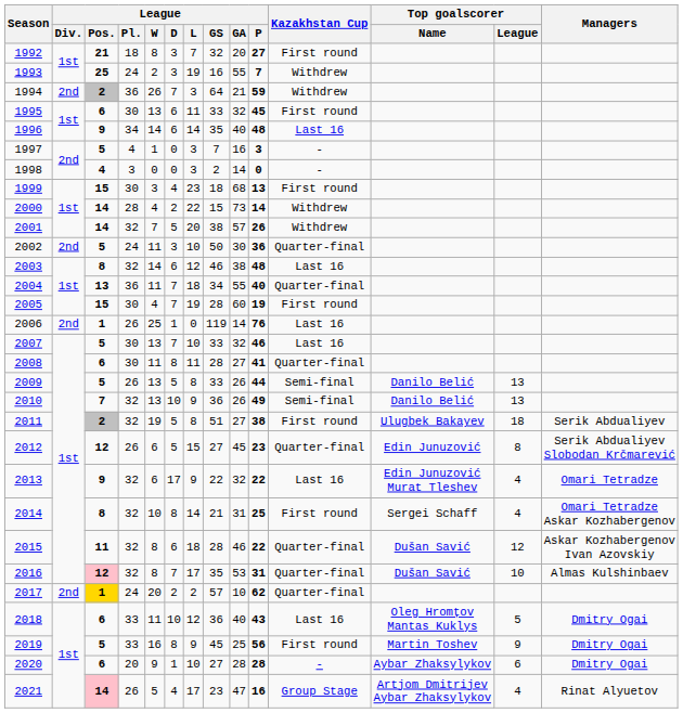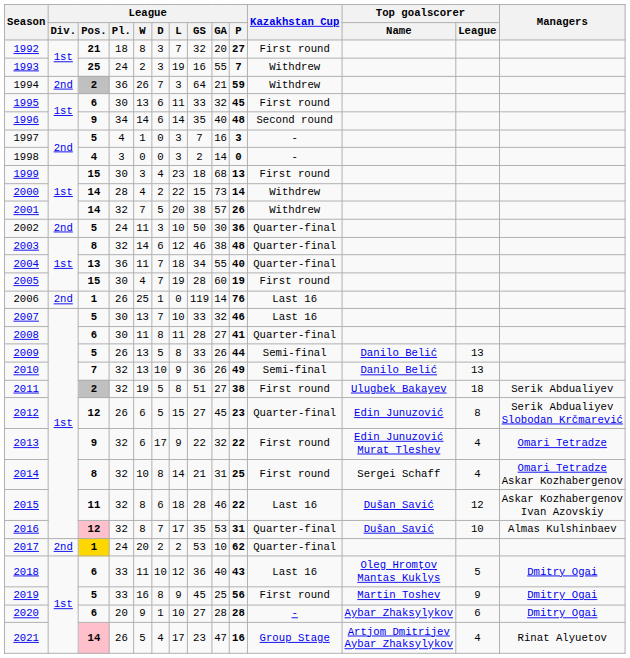 <table class="wikitable mw-collapsible mw-collapsed" style="font-size:90%; text-align:center;">
 <tr style="background:#efefef;">
 <th rowspan="2">Season</th>
 <th colspan="9">League</th>
 <th rowspan="2"><a href='#'>Kazakhstan Cup</a></th>
 <th colspan="2">Top goalscorer</th>
 <th rowspan="2">Managers</th>
 </tr>
 <tr>
 <th>Div.</th>
 <th>Pos.</th>
 <th>Pl.</th>
 <th>W</th>
 <th>D</th>
 <th>L</th>
 <th>GS</th>
 <th>GA</th>
 <th>P</th>
 <th>Name</th>
 <th>League</th>
 </tr>
 <tr>
 <td><a href='#'>1992</a></td>
 <td rowspan="2"><a href='#'>1st</a></td>
 <td><strong>21</strong></td>
 <td>18</td>
 <td>8</td>
 <td>3</td>
 <td>7</td>
 <td>32</td>
 <td>20</td>
 <td><strong>27</strong></td>
 <td>First round</td>
 <td></td>
 <td></td>
 <td></td>
 </tr>
 <tr>
 <td><a href='#'>1993</a></td>
 <td><strong>25</strong></td>
 <td>24</td>
 <td>2</td>
 <td>3</td>
 <td>19</td>
 <td>16</td>
 <td>55</td>
 <td><strong>7</strong></td>
 <td>Withdrew</td>
 <td></td>
 <td></td>
 <td></td>
 </tr>
 <tr>
 <td>1994</td>
 <td><a href='#'>2nd</a></td>
 <td style="background:silver"><strong>2</strong></td>
 <td>36</td>
 <td>26</td>
 <td>7</td>
 <td>3</td>
 <td>64</td>
 <td>21</td>
 <td><strong>59</strong></td>
 <td>Withdrew</td>
 <td></td>
 <td></td>
 <td></td>
 </tr>
 <tr>
 <td><a href='#'>1995</a></td>
 <td rowspan="2"><a href='#'>1st</a></td>
 <td><strong>6</strong></td>
 <td>30</td>
 <td>13</td>
 <td>6</td>
 <td>11</td>
 <td>33</td>
 <td>32</td>
 <td><strong>45</strong></td>
 <td>First round</td>
 <td></td>
 <td></td>
 <td></td>
 </tr>
 <tr>
 <td><a href='#'>1996</a></td>
 <td><strong>9</strong></td>
 <td>34</td>
 <td>14</td>
 <td>6</td>
 <td>14</td>
 <td>35</td>
 <td>40</td>
 <td><strong>48</strong></td>
-<td><a href='#'>Last 16</a></td>
+<td>Second round</td>
 <td></td>
 <td></td>
 <td></td>
 </tr>
 <tr>
 <td>1997</td>
 <td rowspan="2"><a href='#'>2nd</a></td>
 <td><strong>5</strong></td>
 <td>4</td>
 <td>1</td>
 <td>0</td>
 <td>3</td>
 <td>7</td>
 <td>16</td>
 <td><strong>3</strong></td>
 <td>-</td>
 <td></td>
 <td></td>
 <td></td>
 </tr>
 <tr>
 <td>1998</td>
 <td><strong>4</strong></td>
 <td>3</td>
 <td>0</td>
 <td>0</td>
 <td>3</td>
 <td>2</td>
 <td>14</td>
 <td><strong>0</strong></td>
 <td>-</td>
 <td></td>
 <td></td>
 <td></td>
 </tr>
 <tr>
 <td><a href='#'>1999</a></td>
 <td rowspan="3"><a href='#'>1st</a></td>
 <td><strong>15</strong></td>
 <td>30</td>
 <td>3</td>
 <td>4</td>
 <td>23</td>
 <td>18</td>
 <td>68</td>
 <td><strong>13</strong></td>
 <td>First round</td>
 <td></td>
 <td></td>
 <td></td>
 </tr>
 <tr>
 <td><a href='#'>2000</a></td>
 <td><strong>14</strong></td>
 <td>28</td>
 <td>4</td>
 <td>2</td>
 <td>22</td>
 <td>15</td>
 <td>73</td>
 <td><strong>14</strong></td>
 <td>Withdrew</td>
 <td></td>
 <td></td>
 <td></td>
 </tr>
 <tr>
 <td><a href='#'>2001</a></td>
 <td><strong>14</strong></td>
 <td>32</td>
 <td>7</td>
 <td>5</td>
 <td>20</td>
 <td>38</td>
 <td>57</td>
 <td><strong>26</strong></td>
 <td>Withdrew</td>
 <td></td>
 <td></td>
 <td></td>
 </tr>
 <tr>
 <td>2002</td>
 <td><a href='#'>2nd</a></td>
 <td><strong>5</strong></td>
 <td>24</td>
 <td>11</td>
 <td>3</td>
 <td>10</td>
 <td>50</td>
 <td>30</td>
 <td><strong>36</strong></td>
 <td>Quarter-final</td>
 <td></td>
 <td></td>
 <td></td>
 </tr>
 <tr>
 <td><a href='#'>2003</a></td>
 <td rowspan="3"><a href='#'>1st</a></td>
 <td><strong>8</strong></td>
 <td>32</td>
 <td>14</td>
 <td>6</td>
 <td>12</td>
 <td>46</td>
 <td>38</td>
 <td><strong>48</strong></td>
-<td>Last 16</td>
+<td>Quarter-final</td>
 <td></td>
 <td></td>
 <td></td>
 </tr>
 <tr>
 <td><a href='#'>2004</a></td>
 <td><strong>13</strong></td>
 <td>36</td>
 <td>11</td>
 <td>7</td>
 <td>18</td>
 <td>34</td>
 <td>55</td>
 <td><strong>40</strong></td>
 <td>Quarter-final</td>
 <td></td>
 <td></td>
 <td></td>
 </tr>
 <tr>
 <td><a href='#'>2005</a></td>
 <td><strong>15</strong></td>
 <td>30</td>
 <td>4</td>
 <td>7</td>
 <td>19</td>
 <td>28</td>
 <td>60</td>
 <td><strong>19</strong></td>
 <td>First round</td>
 <td></td>
 <td></td>
 <td></td>
 </tr>
 <tr>
 <td>2006</td>
 <td><a href='#'>2nd</a></td>
 <td><strong>1</strong></td>
 <td>26</td>
 <td>25</td>
 <td>1</td>
 <td>0</td>
 <td>119</td>
 <td>14</td>
 <td><strong>76</strong></td>
 <td>Last 16</td>
 <td></td>
 <td></td>
 <td></td>
 </tr>
 <tr>
 <td><a href='#'>2007</a></td>
 <td rowspan="10"><a href='#'>1st</a></td>
 <td><strong>5</strong></td>
 <td>30</td>
 <td>13</td>
 <td>7</td>
 <td>10</td>
 <td>33</td>
 <td>32</td>
 <td><strong>46</strong></td>
 <td>Last 16</td>
 <td></td>
 <td></td>
 <td></td>
 </tr>
 <tr>
 <td><a href='#'>2008</a></td>
 <td><strong>6</strong></td>
 <td>30</td>
 <td>11</td>
 <td>8</td>
 <td>11</td>
 <td>28</td>
 <td>27</td>
 <td><strong>41</strong></td>
 <td>Quarter-final</td>
 <td></td>
 <td></td>
 <td></td>
 </tr>
 <tr>
 <td><a href='#'>2009</a></td>
 <td><strong>5</strong></td>
 <td>26</td>
 <td>13</td>
 <td>5</td>
 <td>8</td>
 <td>33</td>
 <td>26</td>
 <td><strong>44</strong></td>
 <td>Semi-final</td>
 <td> <a href='#'>Danilo Belić</a></td>
 <td>13</td>
 <td></td>
 </tr>
 <tr>
 <td><a href='#'>2010</a></td>
 <td><strong>7</strong></td>
 <td>32</td>
 <td>13</td>
 <td>10</td>
 <td>9</td>
 <td>36</td>
 <td>26</td>
 <td><strong>49</strong></td>
 <td>Semi-final</td>
 <td> <a href='#'>Danilo Belić</a></td>
 <td>13</td>
 <td></td>
 </tr>
 <tr>
 <td><a href='#'>2011</a></td>
 <td style="background:silver"><strong>2</strong></td>
 <td>32</td>
 <td>19</td>
 <td>5</td>
 <td>8</td>
 <td>51</td>
 <td>27</td>
 <td><strong>38</strong></td>
 <td>First round</td>
 <td> <a href='#'>Ulugbek Bakayev</a></td>
 <td>18</td>
 <td> Serik Abdualiyev</td>
 </tr>
 <tr>
 <td><a href='#'>2012</a></td>
 <td><strong>12</strong></td>
 <td>26</td>
 <td>6</td>
 <td>5</td>
 <td>15</td>
 <td>27</td>
 <td>45</td>
 <td><strong>23</strong></td>
 <td>Quarter-final</td>
 <td> <a href='#'>Edin Junuzović</a></td>
 <td>8</td>
 <td> Serik Abdualiyev <br>  <a href='#'>Slobodan Krčmarević</a></td>
 </tr>
 <tr>
 <td><a href='#'>2013</a></td>
 <td><strong>9</strong></td>
 <td>32</td>
 <td>6</td>
 <td>17</td>
 <td>9</td>
 <td>22</td>
 <td>32</td>
 <td><strong>22</strong></td>
-<td>Last 16</td>
+<td>First round</td>
 <td> <a href='#'>Edin Junuzović</a> <br>  <a href='#'>Murat Tleshev</a></td>
 <td>4</td>
 <td> <a href='#'>Omari Tetradze</a></td>
 </tr>
 <tr>
 <td><a href='#'>2014</a></td>
 <td><strong>8</strong></td>
 <td>32</td>
 <td>10</td>
 <td>8</td>
 <td>14</td>
 <td>21</td>
 <td>31</td>
 <td><strong>25</strong></td>
 <td>First round</td>
 <td> Sergei Schaff</td>
 <td>4</td>
 <td> <a href='#'>Omari Tetradze</a> <br>  Askar Kozhabergenov</td>
 </tr>
 <tr>
 <td><a href='#'>2015</a></td>
 <td><strong>11</strong></td>
 <td>32</td>
 <td>8</td>
 <td>6</td>
 <td>18</td>
 <td>28</td>
 <td>46</td>
 <td><strong>22</strong></td>
-<td>Quarter-final</td>
+<td>Last 16</td>
 <td> <a href='#'>Dušan Savić</a></td>
 <td>12</td>
 <td> Askar Kozhabergenov <br>  Ivan Azovskiy</td>
 </tr>
 <tr>
 <td><a href='#'>2016</a></td>
 <td style="background:pink"><strong>12</strong></td>
 <td>32</td>
 <td>8</td>
 <td>7</td>
 <td>17</td>
 <td>35</td>
 <td>53</td>
 <td><strong>31</strong></td>
 <td>Quarter-final</td>
 <td> <a href='#'>Dušan Savić</a></td>
 <td>10</td>
 <td> Almas Kulshinbaev</td>
 </tr>
 <tr>
 <td><a href='#'>2017</a></td>
 <td rowspan="1"><a href='#'>2nd</a></td>
 <td style="background:gold"><strong>1</strong></td>
 <td>24</td>
 <td>20</td>
 <td>2</td>
 <td>2</td>
-<td>57</td>
+<td>53</td>
 <td>10</td>
 <td><strong>62</strong></td>
 <td>Quarter-final</td>
 <td></td>
 <td></td>
 <td></td>
 </tr>
 <tr>
 <td><a href='#'>2018</a></td>
 <td rowspan="4"><a href='#'>1st</a></td>
 <td><strong>6</strong></td>
 <td>33</td>
 <td>11</td>
 <td>10</td>
 <td>12</td>
 <td>36</td>
 <td>40</td>
 <td><strong>43</strong></td>
 <td>Last 16</td>
 <td> <a href='#'>Oleg Hromțov</a> <br> <a href='#'>Mantas Kuklys</a></td>
 <td>5</td>
 <td> <a href='#'>Dmitry Ogai</a></td>
 </tr>
 <tr>
 <td><a href='#'>2019</a></td>
 <td><strong>5</strong></td>
 <td>33</td>
 <td>16</td>
 <td>8</td>
 <td>9</td>
 <td>45</td>
 <td>25</td>
 <td><strong>56</strong></td>
 <td>First round</td>
 <td> <a href='#'>Martin Toshev</a></td>
 <td>9</td>
 <td> <a href='#'>Dmitry Ogai</a></td>
 </tr>
 <tr>
 <td><a href='#'>2020</a></td>
 <td><strong>6</strong></td>
 <td>20</td>
 <td>9</td>
 <td>1</td>
 <td>10</td>
 <td>27</td>
 <td>28</td>
 <td><strong>28</strong></td>
 <td><a href='#'>-</a></td>
 <td> <a href='#'>Aybar Zhaksylykov</a></td>
 <td>6</td>
 <td> <a href='#'>Dmitry Ogai</a></td>
 </tr>
 <tr>
 <td><a href='#'>2021</a></td>
 <td style="background:pink"><strong>14</strong></td>
 <td>26</td>
 <td>5</td>
 <td>4</td>
 <td>17</td>
 <td>23</td>
 <td>47</td>
 <td><strong>16</strong></td>
 <td><a href='#'>Group Stage</a></td>
 <td> <a href='#'>Artjom Dmitrijev</a> <br>  <a href='#'>Aybar Zhaksylykov</a></td>
 <td>4</td>
 <td> Rinat Alyuetov</td>
 </tr>
 </table>
